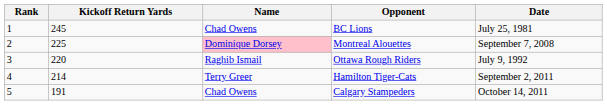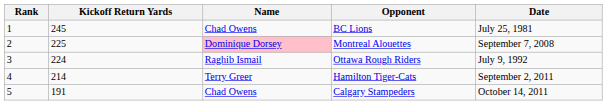 <table class="wikitable" style="width:60%; text-align:left; border-collapse:collapse;">
 <tr>
 <th>Rank</th>
 <th>Kickoff Return Yards</th>
 <th>Name</th>
 <th>Opponent</th>
 <th>Date</th>
 </tr>
 <tr>
 <td>1</td>
 <td>245</td>
 <td><a href='#'>Chad Owens</a></td>
 <td><a href='#'>BC Lions</a></td>
 <td>July 25, 1981</td>
 </tr>
 <tr>
 <td>2</td>
 <td>225</td>
 <td style="background: pink;"><a href='#'>Dominique Dorsey</a></td>
 <td><a href='#'>Montreal Alouettes</a></td>
 <td>September 7, 2008</td>
 </tr>
 <tr>
 <td>3</td>
-<td>220</td>
+<td>224</td>
 <td><a href='#'>Raghib Ismail</a></td>
 <td><a href='#'>Ottawa Rough Riders</a></td>
 <td>July 9, 1992</td>
 </tr>
 <tr>
 <td>4</td>
 <td>214</td>
 <td><a href='#'>Terry Greer</a></td>
 <td><a href='#'>Hamilton Tiger-Cats</a></td>
 <td>September 2, 2011</td>
 </tr>
 <tr>
 <td>5</td>
 <td>191</td>
 <td><a href='#'>Chad Owens</a></td>
 <td><a href='#'>Calgary Stampeders</a></td>
 <td>October 14, 2011</td>
 </tr>
 </table>
